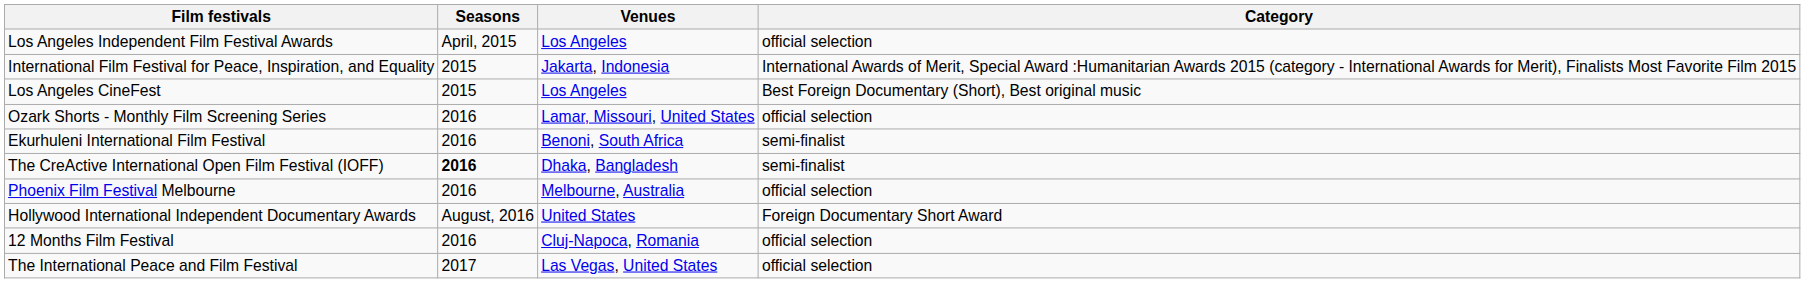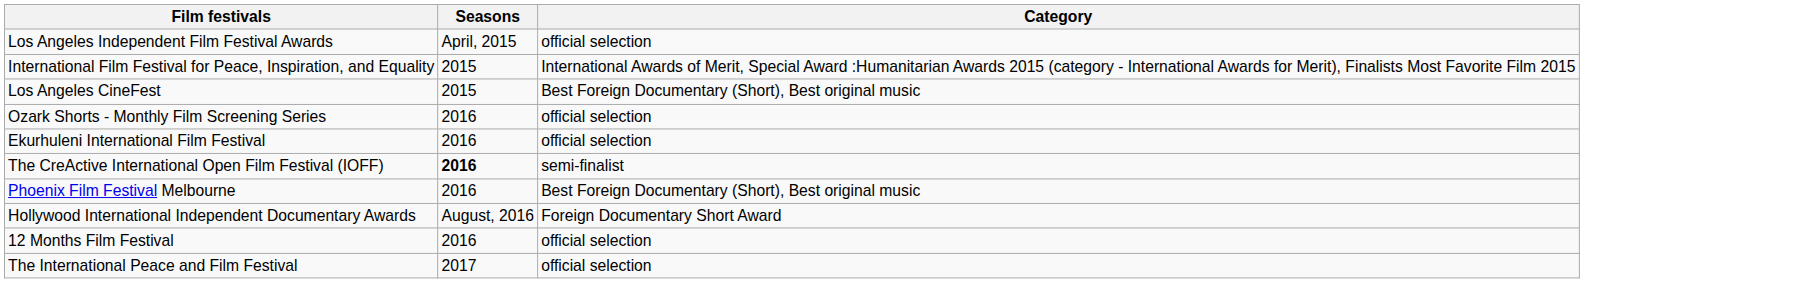 <table class="wikitable">
 <tr>
 <th>Film festivals</th>
 <th>Seasons</th>
-<th>Venues</th>
 <th>Category</th>
 </tr>
 <tr>
 <td>Los Angeles Independent Film Festival Awards</td>
 <td>April, 2015</td>
-<td><a href='#'>Los Angeles</a></td>
 <td>official selection</td>
 </tr>
 <tr>
 <td>International Film Festival for Peace, Inspiration, and Equality</td>
 <td>2015</td>
-<td><a href='#'>Jakarta</a>, <a href='#'>Indonesia</a></td>
 <td>International Awards of Merit, Special Award :Humanitarian Awards 2015 (category - International Awards for Merit), Finalists Most Favorite Film 2015</td>
 </tr>
 <tr>
 <td>Los Angeles CineFest</td>
 <td>2015</td>
-<td><a href='#'>Los Angeles</a></td>
 <td>Best Foreign Documentary (Short), Best original music</td>
 </tr>
 <tr>
 <td>Ozark Shorts - Monthly Film Screening Series</td>
 <td>2016</td>
-<td><a href='#'>Lamar, Missouri</a>, <a href='#'>United States</a></td>
 <td>official selection</td>
 </tr>
 <tr>
 <td>Ekurhuleni International Film Festival</td>
 <td>2016</td>
-<td><a href='#'>Benoni</a>, <a href='#'>South Africa</a></td>
-<td>semi-finalist</td>
+<td>official selection</td>
 </tr>
 <tr>
 <td>The CreActive International Open Film Festival (IOFF)</td>
 <td><strong>2016</strong></td>
-<td><a href='#'>Dhaka</a>, <a href='#'>Bangladesh</a></td>
 <td>semi-finalist</td>
 </tr>
 <tr>
 <td><a href='#'>Phoenix Film Festival</a> Melbourne</td>
 <td>2016</td>
-<td><a href='#'>Melbourne</a>, <a href='#'>Australia</a></td>
-<td>official selection</td>
+<td>Best Foreign Documentary (Short), Best original music</td>
 </tr>
 <tr>
 <td>Hollywood International Independent Documentary Awards</td>
 <td>August, 2016</td>
-<td><a href='#'>United States</a></td>
 <td>Foreign Documentary Short Award</td>
 </tr>
 <tr>
 <td>12 Months Film Festival</td>
 <td>2016</td>
-<td><a href='#'>Cluj-Napoca</a>, <a href='#'>Romania</a></td>
 <td>official selection</td>
 </tr>
 <tr>
 <td>The International Peace and Film Festival</td>
 <td>2017</td>
-<td><a href='#'>Las Vegas</a>, <a href='#'>United States</a></td>
 <td>official selection</td>
 </tr>
 </table>
